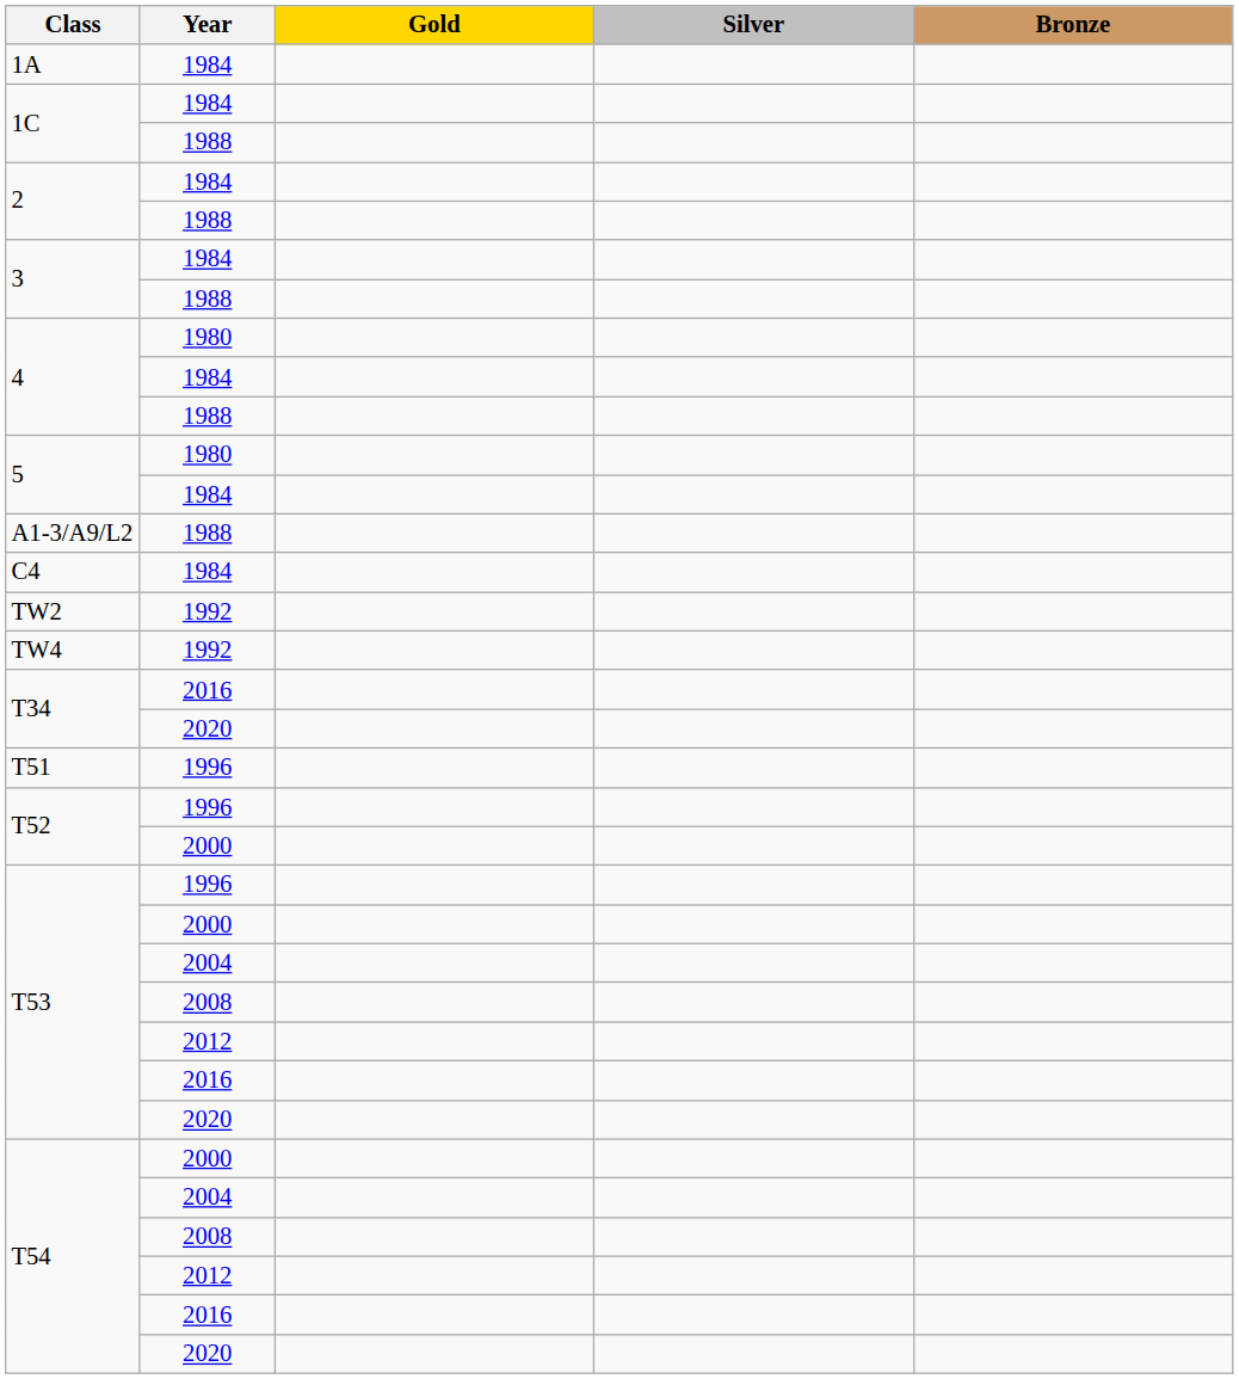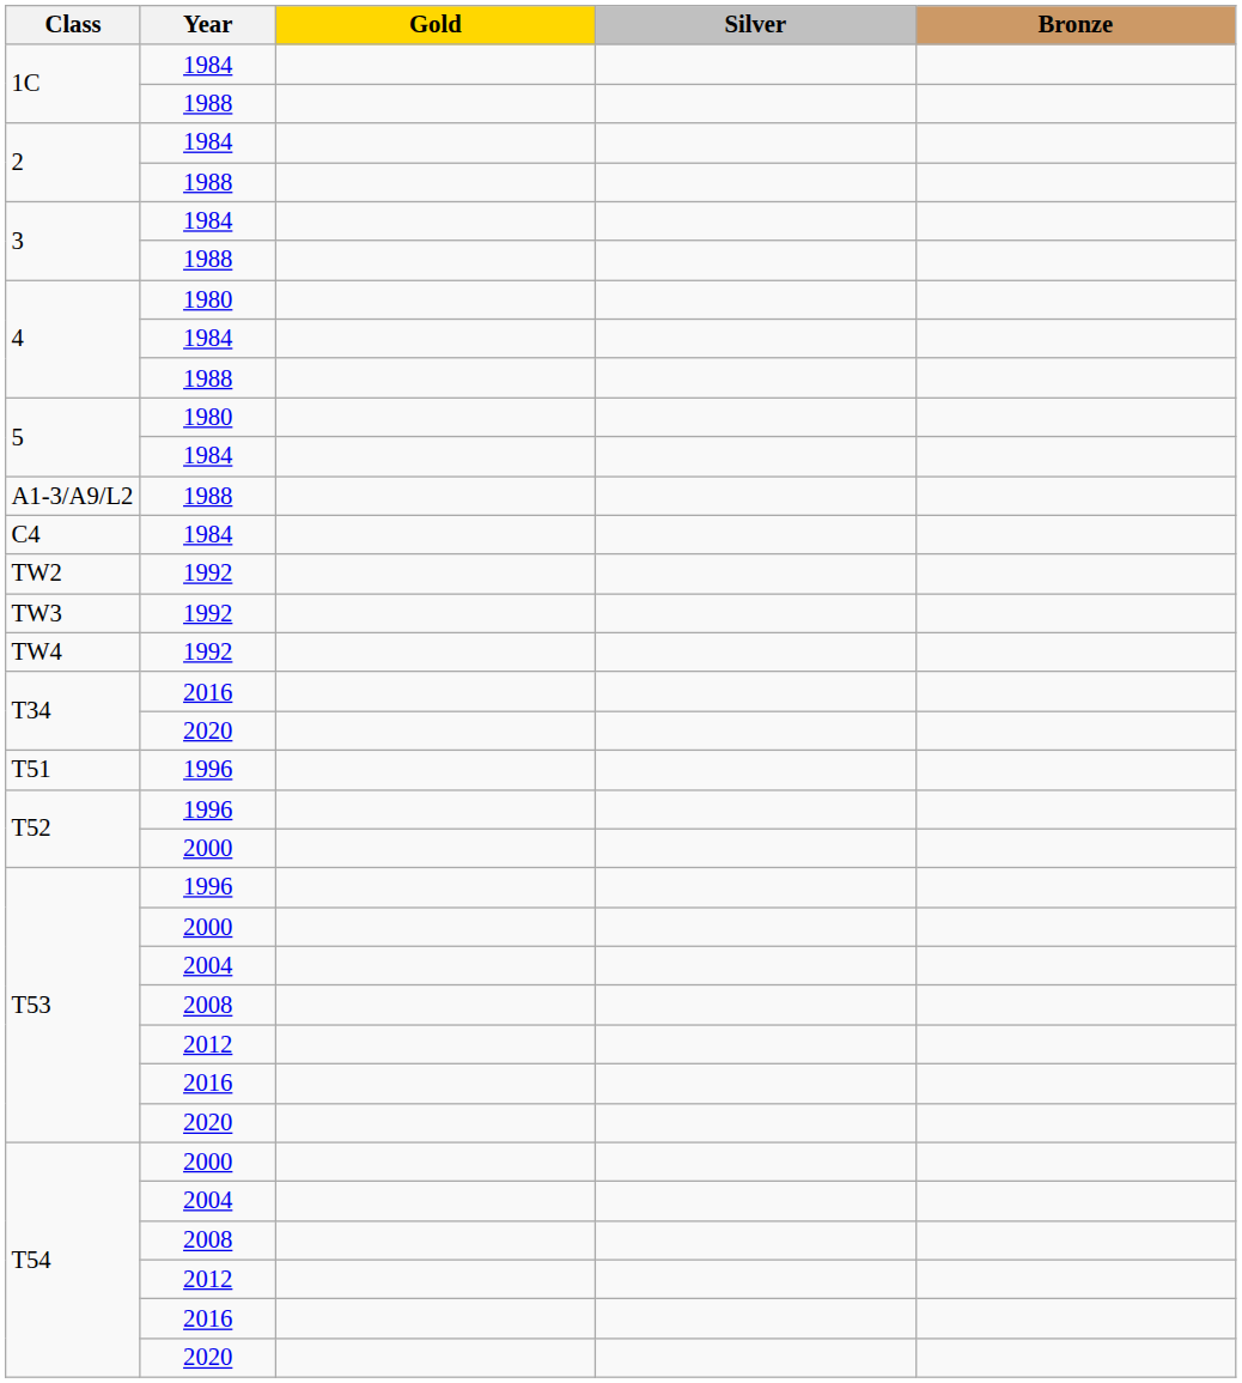 <table class="wikitable">
 <tr>
 <th width=80>Class</th>
 <th width=80>Year</th>
 <td align=center width=200 bgcolor=gold><strong>Gold</strong></td>
 <td align=center width=200 bgcolor=silver><strong>Silver</strong></td>
 <td align=center width=200 bgcolor=cc9966><strong>Bronze</strong></td>
-</tr>
-<tr>
-<td>1A</td>
-<td align=center><a href='#'>1984</a></td>
-<td></td>
-<td></td>
-<td></td>
 </tr>
 <tr>
 <td rowspan=2>1C</td>
 <td align=center><a href='#'>1984</a></td>
 <td></td>
 <td></td>
 <td></td>
 </tr>
 <tr>
 <td align=center><a href='#'>1988</a></td>
 <td></td>
 <td></td>
 <td></td>
 </tr>
 <tr>
 <td rowspan=2>2</td>
 <td align=center><a href='#'>1984</a></td>
 <td></td>
 <td></td>
 <td></td>
 </tr>
 <tr>
 <td align=center><a href='#'>1988</a></td>
 <td></td>
 <td></td>
 <td></td>
 </tr>
 <tr>
 <td rowspan=2>3</td>
 <td align=center><a href='#'>1984</a></td>
 <td></td>
 <td></td>
 <td></td>
 </tr>
 <tr>
 <td align=center><a href='#'>1988</a></td>
 <td></td>
 <td></td>
 <td></td>
 </tr>
 <tr>
 <td rowspan=3>4</td>
 <td align=center><a href='#'>1980</a></td>
 <td></td>
 <td></td>
 <td></td>
 </tr>
 <tr>
 <td align=center><a href='#'>1984</a></td>
 <td></td>
 <td></td>
 <td></td>
 </tr>
 <tr>
 <td align=center><a href='#'>1988</a></td>
 <td></td>
 <td></td>
 <td></td>
 </tr>
 <tr>
 <td rowspan=2>5</td>
 <td align=center><a href='#'>1980</a></td>
 <td></td>
 <td></td>
 <td></td>
 </tr>
 <tr>
 <td align=center><a href='#'>1984</a></td>
 <td></td>
 <td></td>
 <td></td>
 </tr>
 <tr>
 <td>A1-3/A9/L2</td>
 <td align=center><a href='#'>1988</a></td>
 <td></td>
 <td></td>
 <td></td>
 </tr>
 <tr>
 <td>C4</td>
 <td align=center><a href='#'>1984</a></td>
 <td></td>
 <td></td>
 <td></td>
 </tr>
 <tr>
 <td>TW2</td>
+<td align=center><a href='#'>1992</a></td>
+<td></td>
+<td></td>
+<td></td>
+</tr>
+<tr>
+<td>TW3</td>
 <td align=center><a href='#'>1992</a></td>
 <td></td>
 <td></td>
 <td></td>
 </tr>
 <tr>
 <td>TW4</td>
 <td align=center><a href='#'>1992</a></td>
 <td></td>
 <td></td>
 <td></td>
 </tr>
 <tr>
 <td rowspan=2>T34</td>
 <td align=center><a href='#'>2016</a></td>
 <td></td>
 <td></td>
 <td></td>
 </tr>
 <tr>
 <td align=center><a href='#'>2020</a></td>
 <td></td>
 <td></td>
 <td></td>
 </tr>
 <tr>
 <td>T51</td>
 <td align=center><a href='#'>1996</a></td>
 <td></td>
 <td></td>
 <td></td>
 </tr>
 <tr>
 <td rowspan=2>T52</td>
 <td align=center><a href='#'>1996</a></td>
 <td></td>
 <td></td>
 <td></td>
 </tr>
 <tr>
 <td align=center><a href='#'>2000</a></td>
 <td></td>
 <td></td>
 <td></td>
 </tr>
 <tr>
 <td rowspan=7>T53</td>
 <td align=center><a href='#'>1996</a></td>
 <td></td>
 <td></td>
 <td></td>
 </tr>
 <tr>
 <td align=center><a href='#'>2000</a></td>
 <td></td>
 <td></td>
 <td></td>
 </tr>
 <tr>
 <td align=center><a href='#'>2004</a></td>
 <td></td>
 <td></td>
 <td></td>
 </tr>
 <tr>
 <td align=center><a href='#'>2008</a></td>
 <td></td>
 <td></td>
 <td></td>
 </tr>
 <tr>
 <td align=center><a href='#'>2012</a></td>
 <td></td>
 <td></td>
 <td></td>
 </tr>
 <tr>
 <td align=center><a href='#'>2016</a></td>
 <td></td>
 <td></td>
 <td></td>
 </tr>
 <tr>
 <td align=center><a href='#'>2020</a></td>
 <td></td>
 <td></td>
 <td></td>
 </tr>
 <tr>
 <td rowspan=6>T54</td>
 <td align=center><a href='#'>2000</a></td>
 <td></td>
 <td></td>
 <td></td>
 </tr>
 <tr>
 <td align=center><a href='#'>2004</a></td>
 <td></td>
 <td></td>
 <td></td>
 </tr>
 <tr>
 <td align=center><a href='#'>2008</a></td>
 <td></td>
 <td></td>
 <td></td>
 </tr>
 <tr>
 <td align=center><a href='#'>2012</a></td>
 <td></td>
 <td></td>
 <td></td>
 </tr>
 <tr>
 <td align=center><a href='#'>2016</a></td>
 <td></td>
 <td></td>
 <td></td>
 </tr>
 <tr>
 <td align=center><a href='#'>2020</a></td>
 <td></td>
 <td></td>
 <td></td>
 </tr>
 </table>
